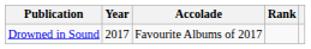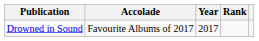 <table class="sortable wikitable">
 <tr>
 <th>Publication</th>
+<th>Accolade</th>
 <th>Year</th>
-<th>Accolade</th>
 <th>Rank</th>
 <th class="unsortable"></th>
 </tr>
 <tr>
 <td><a href='#'>Drowned in Sound</a></td>
+<td>Favourite Albums of 2017</td>
 <td>2017</td>
-<td>Favourite Albums of 2017</td>
 <td></td>
 <td></td>
 </tr>
 </table>
